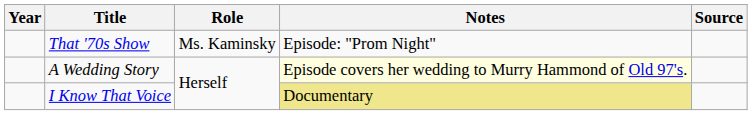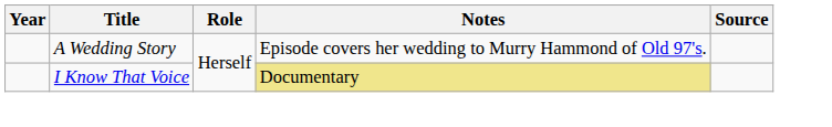 <table class="wikitable sortable">
 <tr>
 <th scope="col">Year</th>
 <th scope="col">Title</th>
 <th scope="col">Role</th>
 <th scope="col" class="unsortable">Notes</th>
 <th scope="col" class="unsortable">Source</th>
 </tr>
 <tr>
 <td></td>
-<td><em><a href='#'>That '70s Show</a></em></td>
-<td>Ms. Kaminsky</td>
-<td>Episode: "Prom Night"</td>
-<td></td>
-</tr>
-<tr>
-<td></td>
 <td><em>A Wedding Story</em></td>
 <td rowspan="2">Herself</td>
-<td style="background: lightyellow;">Episode covers her wedding to Murry Hammond of <a href='#'>Old 97's</a>.</td>
+<td>Episode covers her wedding to Murry Hammond of <a href='#'>Old 97's</a>.</td>
 <td></td>
 </tr>
 <tr>
 <td></td>
 <td><em><a href='#'>I Know That Voice</a></em></td>
 <td style="background: khaki;">Documentary</td>
 <td></td>
 </tr>
 </table>
